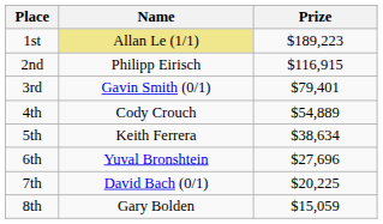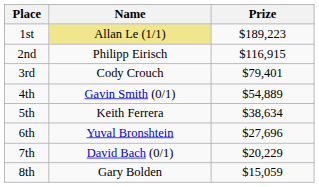 <table class="wikitable">
 <tr>
 <th width="50">Place</th>
 <th width="200">Name</th>
 <th width="125">Prize</th>
 </tr>
 <tr>
 <td align = "center">1st</td>
 <td align = "center" style="background: khaki;">Allan Le (1/1)</td>
 <td align = "center">$189,223</td>
 </tr>
 <tr>
 <td align = "center">2nd</td>
 <td align = "center">Philipp Eirisch</td>
 <td align = "center">$116,915</td>
 </tr>
 <tr>
 <td align = "center">3rd</td>
-<td align = "center"><a href='#'>Gavin Smith</a> (0/1)</td>
+<td align = "center">Cody Crouch</td>
 <td align = "center">$79,401</td>
 </tr>
 <tr>
 <td align = "center">4th</td>
-<td align = "center">Cody Crouch</td>
+<td align = "center"><a href='#'>Gavin Smith</a> (0/1)</td>
 <td align = "center">$54,889</td>
 </tr>
 <tr>
 <td align = "center">5th</td>
 <td align = "center">Keith Ferrera</td>
 <td align = "center">$38,634</td>
 </tr>
 <tr>
 <td align = "center">6th</td>
 <td align = "center"><a href='#'>Yuval Bronshtein</a></td>
 <td align = "center">$27,696</td>
 </tr>
 <tr>
 <td align = "center">7th</td>
 <td align = "center"><a href='#'>David Bach</a> (0/1)</td>
-<td align = "center">$20,225</td>
+<td align = "center">$20,229</td>
 </tr>
 <tr>
 <td align = "center">8th</td>
 <td align = "center">Gary Bolden</td>
 <td align = "center">$15,059</td>
 </tr>
 </table>
